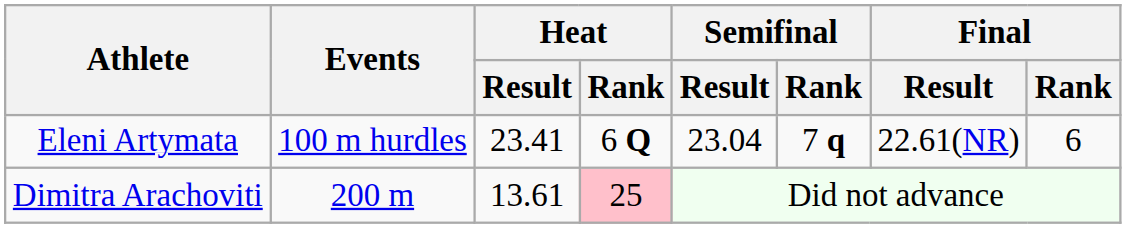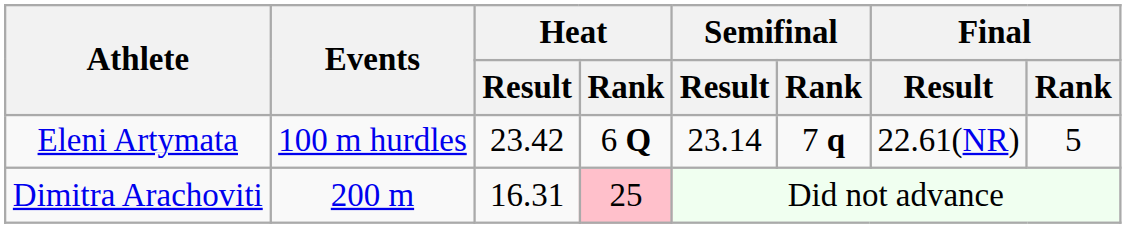 <table class=wikitable style="text-align:center; font-size:90%">
 <tr>
 <th rowspan="2">Athlete</th>
 <th rowspan="2">Events</th>
 <th colspan="2">Heat</th>
 <th colspan="2">Semifinal</th>
 <th colspan="2">Final</th>
 </tr>
 <tr>
 <th>Result</th>
 <th>Rank</th>
 <th>Result</th>
 <th>Rank</th>
 <th>Result</th>
 <th>Rank</th>
 </tr>
 <tr>
 <td><a href='#'>Eleni Artymata</a></td>
 <td><a href='#'>100 m hurdles</a></td>
-<td>23.41</td>
+<td>23.42</td>
 <td>6 <strong>Q</strong></td>
-<td>23.04</td>
+<td>23.14</td>
 <td>7 <strong>q</strong></td>
 <td>22.61(<a href='#'>NR</a>)</td>
-<td>6</td>
+<td>5</td>
 </tr>
 <tr>
 <td><a href='#'>Dimitra Arachoviti</a></td>
 <td><a href='#'>200 m</a></td>
-<td>13.61</td>
+<td>16.31</td>
 <td style="background: pink;">25</td>
 <td colspan=4 bgcolor=honeydew>Did not advance</td>
 </tr>
 </table>
